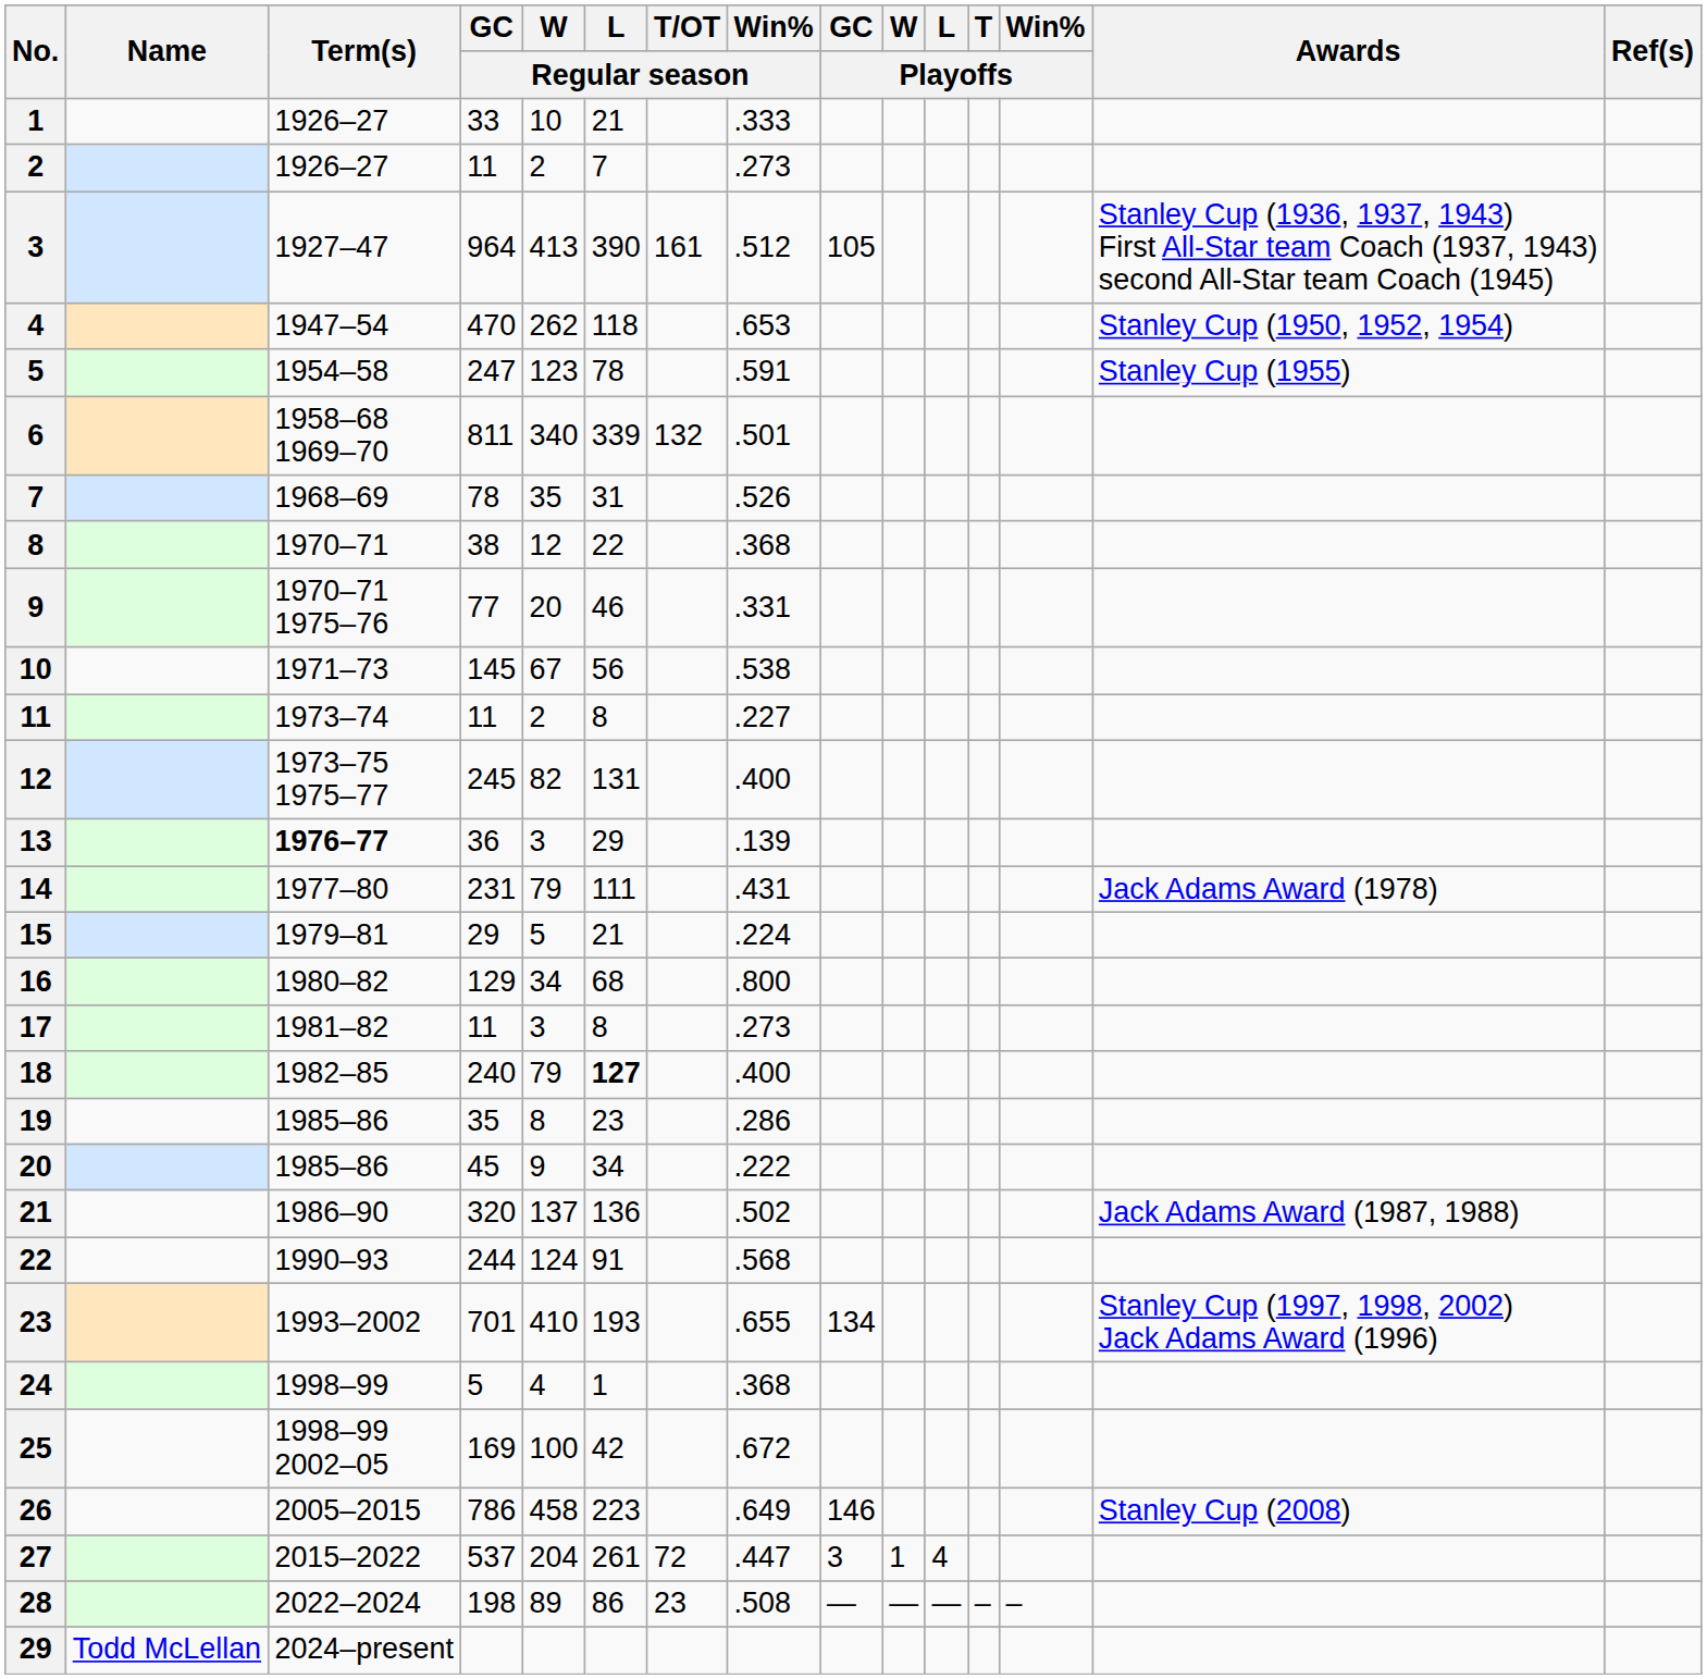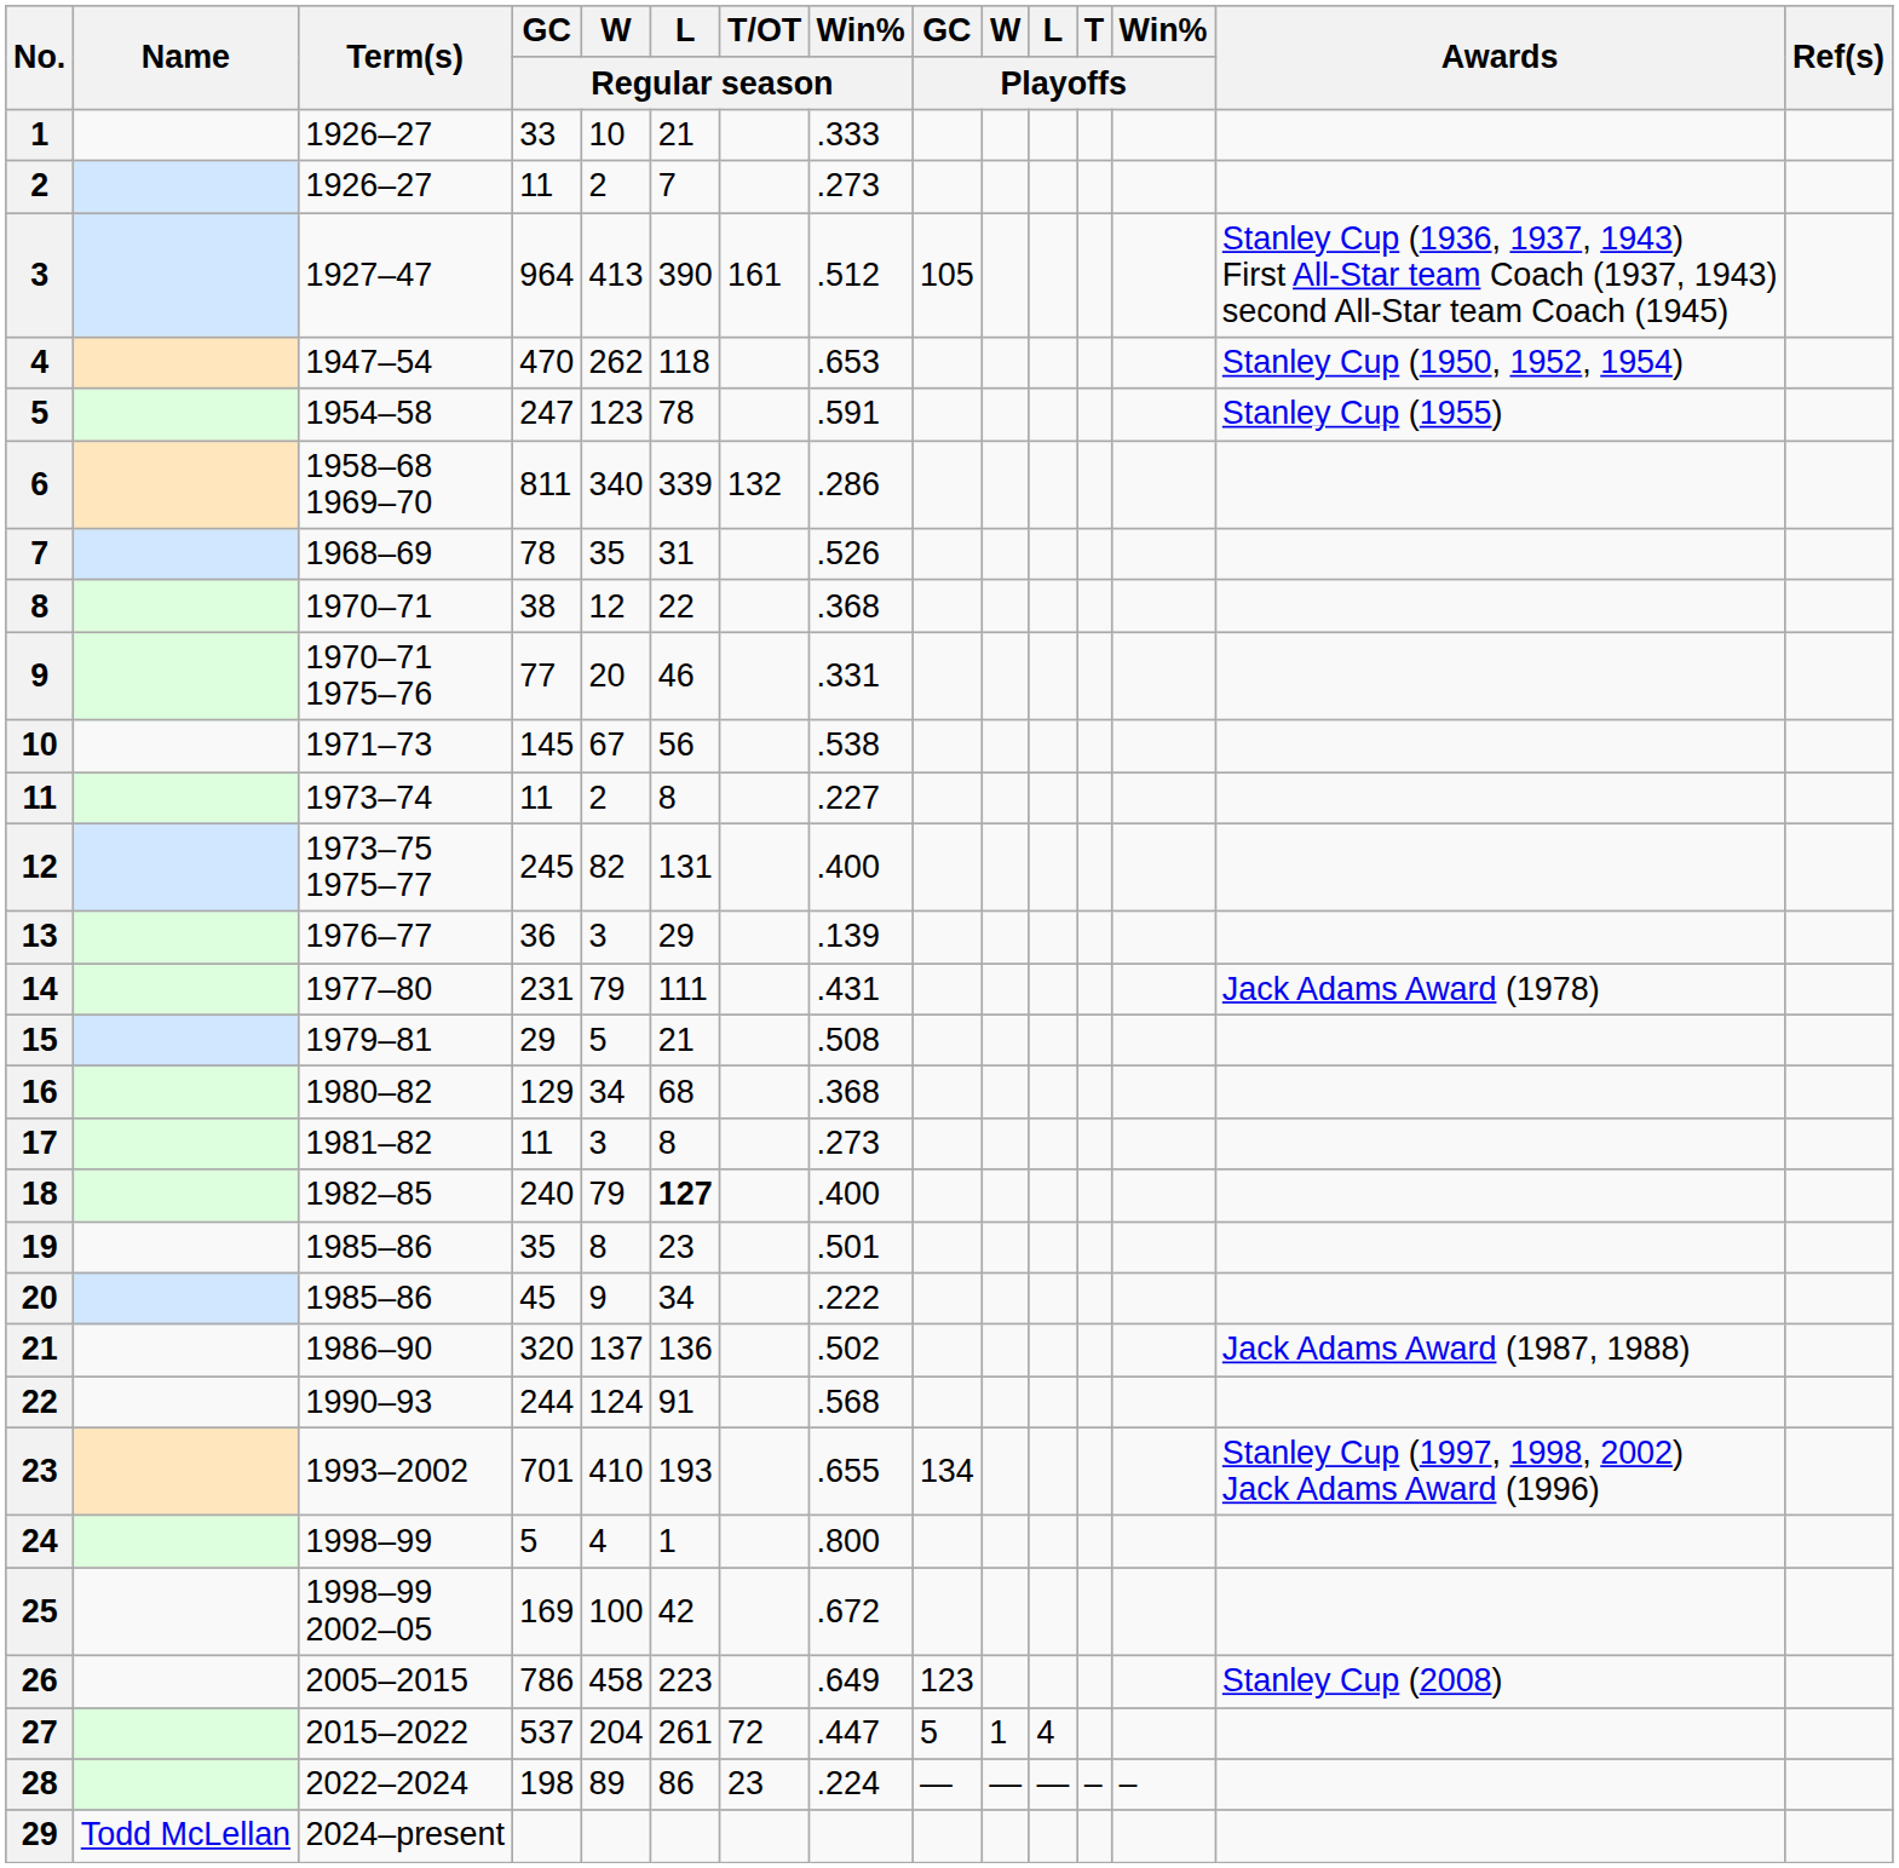 <table class="wikitable">
 <tr>
 <th scope="col" rowspan="2">No.</th>
 <th scope="col" rowspan="2">Name</th>
 <th scope="col" rowspan="2">Term(s)</th>
 <th scope="col">GC</th>
 <th scope="col">W</th>
 <th scope="col">L</th>
 <th scope="col">T/OT</th>
 <th scope="col">Win%</th>
 <th scope="col">GC</th>
 <th scope="col">W</th>
 <th scope="col">L</th>
 <th scope="col">T</th>
 <th scope="col">Win%</th>
 <th scope="col" rowspan="2" class="unsortable">Awards</th>
 <th scope="col" rowspan="2" class="unsortable">Ref(s)</th>
 </tr>
 <tr>
 <th colspan="5" class="unsortable">Regular season</th>
 <th colspan="5" class="unsortable">Playoffs</th>
 </tr>
 <tr>
 <th scope="row">1</th>
 <td></td>
 <td>1926–27</td>
 <td>33</td>
 <td>10</td>
 <td>21</td>
 <td></td>
 <td>.333</td>
 <td></td>
 <td></td>
 <td></td>
 <td></td>
 <td></td>
 <td></td>
 <td></td>
 </tr>
 <tr>
 <th scope="row">2</th>
 <td style="background:#D0E7FF"></td>
 <td>1926–27</td>
 <td>11</td>
 <td>2</td>
 <td>7</td>
 <td></td>
 <td>.273</td>
 <td></td>
 <td></td>
 <td></td>
 <td></td>
 <td></td>
 <td></td>
 <td></td>
 </tr>
 <tr>
 <th scope="row">3</th>
 <td style="background:#D0E7FF"></td>
 <td>1927–47</td>
 <td>964</td>
 <td>413</td>
 <td>390</td>
 <td>161</td>
 <td>.512</td>
 <td>105</td>
 <td></td>
 <td></td>
 <td></td>
 <td></td>
 <td><a href='#'>Stanley Cup</a> (<a href='#'>1936</a>, <a href='#'>1937</a>, <a href='#'>1943</a>)<br>First <a href='#'>All-Star team</a> Coach (1937, 1943)<br> second All-Star team Coach (1945)</td>
 <td></td>
 </tr>
 <tr>
 <th scope="row">4</th>
 <td style="background:#FFE6BD"></td>
 <td>1947–54</td>
 <td>470</td>
 <td>262</td>
 <td>118</td>
 <td></td>
 <td>.653</td>
 <td></td>
 <td></td>
 <td></td>
 <td></td>
 <td></td>
 <td><a href='#'>Stanley Cup</a> (<a href='#'>1950</a>, <a href='#'>1952</a>, <a href='#'>1954</a>)</td>
 <td></td>
 </tr>
 <tr>
 <th scope="row">5</th>
 <td style="background:#ddffdd"></td>
 <td>1954–58</td>
 <td>247</td>
 <td>123</td>
 <td>78</td>
 <td></td>
 <td>.591</td>
 <td></td>
 <td></td>
 <td></td>
 <td></td>
 <td></td>
 <td><a href='#'>Stanley Cup</a> (<a href='#'>1955</a>)</td>
 <td></td>
 </tr>
 <tr>
 <th scope="row">6</th>
 <td style="background:#FFE6BD"></td>
 <td>1958–68<br>1969–70</td>
 <td>811</td>
 <td>340</td>
 <td>339</td>
 <td>132</td>
-<td>.501</td>
+<td>.286</td>
 <td></td>
 <td></td>
 <td></td>
 <td></td>
 <td></td>
 <td></td>
 <td></td>
 </tr>
 <tr>
 <th scope="row">7</th>
 <td style="background:#D0E7FF"></td>
 <td>1968–69</td>
 <td>78</td>
 <td>35</td>
 <td>31</td>
 <td></td>
 <td>.526</td>
 <td></td>
 <td></td>
 <td></td>
 <td></td>
 <td></td>
 <td></td>
 <td></td>
 </tr>
 <tr>
 <th scope="row">8</th>
 <td style="background:#ddffdd"></td>
 <td>1970–71</td>
 <td>38</td>
 <td>12</td>
 <td>22</td>
 <td></td>
 <td>.368</td>
 <td></td>
 <td></td>
 <td></td>
 <td></td>
 <td></td>
 <td></td>
 <td></td>
 </tr>
 <tr>
 <th scope="row">9</th>
 <td style="background:#ddffdd"></td>
 <td>1970–71<br>1975–76</td>
 <td>77</td>
 <td>20</td>
 <td>46</td>
 <td></td>
 <td>.331</td>
 <td></td>
 <td></td>
 <td></td>
 <td></td>
 <td></td>
 <td></td>
 <td></td>
 </tr>
 <tr>
 <th scope="row">10</th>
 <td></td>
 <td>1971–73</td>
 <td>145</td>
 <td>67</td>
 <td>56</td>
 <td></td>
 <td>.538</td>
 <td></td>
 <td></td>
 <td></td>
 <td></td>
 <td></td>
 <td></td>
 <td></td>
 </tr>
 <tr>
 <th scope="row">11</th>
 <td style="background:#ddffdd"></td>
 <td>1973–74</td>
 <td>11</td>
 <td>2</td>
 <td>8</td>
 <td></td>
 <td>.227</td>
 <td></td>
 <td></td>
 <td></td>
 <td></td>
 <td></td>
 <td></td>
 <td></td>
 </tr>
 <tr>
 <th scope="row">12</th>
 <td style="background:#D0E7FF"></td>
 <td>1973–75<br>1975–77</td>
 <td>245</td>
 <td>82</td>
 <td>131</td>
 <td></td>
 <td>.400</td>
 <td></td>
 <td></td>
 <td></td>
 <td></td>
 <td></td>
 <td></td>
 <td></td>
 </tr>
 <tr>
 <th scope="row">13</th>
 <td style="background:#ddffdd"></td>
-<td><strong>1976–77</strong></td>
+<td>1976–77</td>
 <td>36</td>
 <td>3</td>
 <td>29</td>
 <td></td>
 <td>.139</td>
 <td></td>
 <td></td>
 <td></td>
 <td></td>
 <td></td>
 <td></td>
 <td></td>
 </tr>
 <tr>
 <th scope="row">14</th>
 <td style="background:#ddffdd"></td>
 <td>1977–80</td>
 <td>231</td>
 <td>79</td>
 <td>111</td>
 <td></td>
 <td>.431</td>
 <td></td>
 <td></td>
 <td></td>
 <td></td>
 <td></td>
 <td><a href='#'>Jack Adams Award</a> (1978)</td>
 <td></td>
 </tr>
 <tr>
 <th scope="row">15</th>
 <td style="background:#D0E7FF"></td>
 <td>1979–81</td>
 <td>29</td>
 <td>5</td>
 <td>21</td>
 <td></td>
-<td>.224</td>
+<td>.508</td>
 <td></td>
 <td></td>
 <td></td>
 <td></td>
 <td></td>
 <td></td>
 <td></td>
 </tr>
 <tr>
 <th scope="row">16</th>
 <td style="background:#ddffdd"></td>
 <td>1980–82</td>
 <td>129</td>
 <td>34</td>
 <td>68</td>
 <td></td>
-<td>.800</td>
+<td>.368</td>
 <td></td>
 <td></td>
 <td></td>
 <td></td>
 <td></td>
 <td></td>
 <td></td>
 </tr>
 <tr>
 <th scope="row">17</th>
 <td style="background:#ddffdd"></td>
 <td>1981–82</td>
 <td>11</td>
 <td>3</td>
 <td>8</td>
 <td></td>
 <td>.273</td>
 <td></td>
 <td></td>
 <td></td>
 <td></td>
 <td></td>
 <td></td>
 <td></td>
 </tr>
 <tr>
 <th scope="row">18</th>
 <td style="background:#ddffdd"></td>
 <td>1982–85</td>
 <td>240</td>
 <td>79</td>
 <td><strong>127</strong></td>
 <td></td>
 <td>.400</td>
 <td></td>
 <td></td>
 <td></td>
 <td></td>
 <td></td>
 <td></td>
 <td></td>
 </tr>
 <tr>
 <th scope="row">19</th>
 <td></td>
 <td>1985–86</td>
 <td>35</td>
 <td>8</td>
 <td>23</td>
 <td></td>
-<td>.286</td>
+<td>.501</td>
 <td></td>
 <td></td>
 <td></td>
 <td></td>
 <td></td>
 <td></td>
 <td></td>
 </tr>
 <tr>
 <th scope="row">20</th>
 <td style="background:#D0E7FF"></td>
 <td>1985–86</td>
 <td>45</td>
 <td>9</td>
 <td>34</td>
 <td></td>
 <td>.222</td>
 <td></td>
 <td></td>
 <td></td>
 <td></td>
 <td></td>
 <td></td>
 <td></td>
 </tr>
 <tr>
 <th scope="row">21</th>
 <td></td>
 <td>1986–90</td>
 <td>320</td>
 <td>137</td>
 <td>136</td>
 <td></td>
 <td>.502</td>
 <td></td>
 <td></td>
 <td></td>
 <td></td>
 <td></td>
 <td><a href='#'>Jack Adams Award</a> (1987, 1988)</td>
 <td></td>
 </tr>
 <tr>
 <th scope="row">22</th>
 <td></td>
 <td>1990–93</td>
 <td>244</td>
 <td>124</td>
 <td>91</td>
 <td></td>
 <td>.568</td>
 <td></td>
 <td></td>
 <td></td>
 <td></td>
 <td></td>
 <td></td>
 <td></td>
 </tr>
 <tr>
 <th scope="row">23</th>
 <td style="background:#FFE6BD"></td>
 <td>1993–2002</td>
 <td>701</td>
 <td>410</td>
 <td>193</td>
 <td></td>
 <td>.655</td>
 <td>134</td>
 <td></td>
 <td></td>
 <td></td>
 <td></td>
 <td><a href='#'>Stanley Cup</a> (<a href='#'>1997</a>, <a href='#'>1998</a>, <a href='#'>2002</a>)<br><a href='#'>Jack Adams Award</a> (1996)</td>
 <td></td>
 </tr>
 <tr>
 <th scope="row">24</th>
 <td style="background:#DDFFDD"></td>
 <td>1998–99</td>
 <td>5</td>
 <td>4</td>
 <td>1</td>
 <td></td>
-<td>.368</td>
+<td>.800</td>
 <td></td>
 <td></td>
 <td></td>
 <td></td>
 <td></td>
 <td></td>
 <td></td>
 </tr>
 <tr>
 <th scope="row">25</th>
 <td></td>
 <td>1998–99<br>2002–05</td>
 <td>169</td>
 <td>100</td>
 <td>42</td>
 <td></td>
 <td>.672</td>
 <td></td>
 <td></td>
 <td></td>
 <td></td>
 <td></td>
 <td></td>
 <td></td>
 </tr>
 <tr>
 <th scope="row">26</th>
 <td></td>
 <td>2005–2015</td>
 <td>786</td>
 <td>458</td>
 <td>223</td>
 <td></td>
 <td>.649</td>
-<td>146</td>
+<td>123</td>
 <td></td>
 <td></td>
 <td></td>
 <td></td>
 <td><a href='#'>Stanley Cup</a> (<a href='#'>2008</a>)</td>
 <td></td>
 </tr>
 <tr>
 <th scope="row">27</th>
 <td style="background:#ddffdd"></td>
 <td>2015–2022</td>
 <td>537</td>
 <td>204</td>
 <td>261</td>
 <td>72</td>
 <td>.447</td>
-<td>3</td>
+<td>5</td>
 <td>1</td>
 <td>4</td>
 <td></td>
 <td></td>
 <td></td>
 <td></td>
 </tr>
 <tr>
 <th scope="row">28</th>
 <td style="background:#ddffdd"></td>
 <td>2022–2024</td>
 <td>198</td>
 <td>89</td>
 <td>86</td>
 <td>23</td>
-<td>.508</td>
+<td>.224</td>
 <td>—</td>
 <td>—</td>
 <td>—</td>
 <td>–</td>
 <td>–</td>
 <td></td>
 <td></td>
 </tr>
 <tr>
 <th>29</th>
 <td><a href='#'>Todd McLellan</a></td>
 <td>2024–present</td>
 <td></td>
 <td></td>
 <td></td>
 <td></td>
 <td></td>
 <td></td>
 <td></td>
 <td></td>
 <td></td>
 <td></td>
 <td></td>
 <td></td>
 </tr>
 </table>
